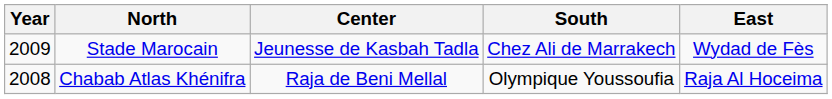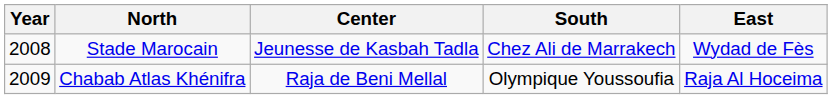 <table class="wikitable" style="text-align:center; ">
 <tr>
 <th scope=col>Year</th>
 <th scope=col>North</th>
 <th scope=col>Center</th>
 <th scope=col>South</th>
 <th scope=col>East</th>
 </tr>
 <tr>
-<td>2009</td>
+<td>2008</td>
 <td><a href='#'>Stade Marocain</a></td>
 <td><a href='#'>Jeunesse de Kasbah Tadla</a></td>
 <td><a href='#'>Chez Ali de Marrakech</a></td>
 <td><a href='#'>Wydad de Fès</a></td>
 </tr>
 <tr>
-<td>2008</td>
+<td>2009</td>
 <td><a href='#'>Chabab Atlas Khénifra</a></td>
 <td><a href='#'>Raja de Beni Mellal</a></td>
 <td>Olympique Youssoufia</td>
 <td><a href='#'>Raja Al Hoceima</a></td>
 </tr>
 </table>
